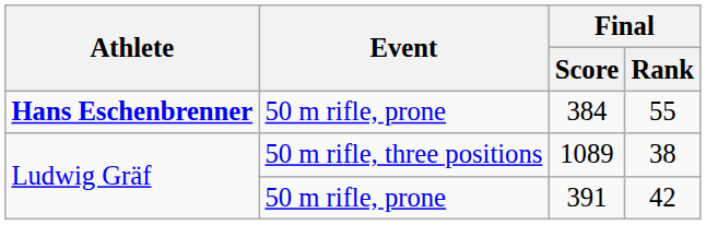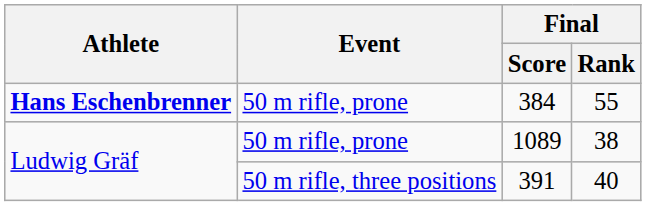 <table class="wikitable">
 <tr>
 <th rowspan="2">Athlete</th>
 <th rowspan="2">Event</th>
 <th colspan="2">Final</th>
 </tr>
 <tr>
 <th>Score</th>
 <th>Rank</th>
 </tr>
 <tr>
 <td><strong><a href='#'>Hans Eschenbrenner</a></strong></td>
 <td><a href='#'>50 m rifle, prone</a></td>
 <td align="center">384</td>
 <td align="center">55</td>
 </tr>
 <tr>
 <td rowspan=2><a href='#'>Ludwig Gräf</a></td>
-<td><a href='#'>50 m rifle, three positions</a></td>
+<td><a href='#'>50 m rifle, prone</a></td>
 <td align="center">1089</td>
 <td align="center">38</td>
 </tr>
 <tr>
-<td><a href='#'>50 m rifle, prone</a></td>
+<td><a href='#'>50 m rifle, three positions</a></td>
 <td align="center">391</td>
-<td align="center">42</td>
+<td align="center">40</td>
 </tr>
 </table>
